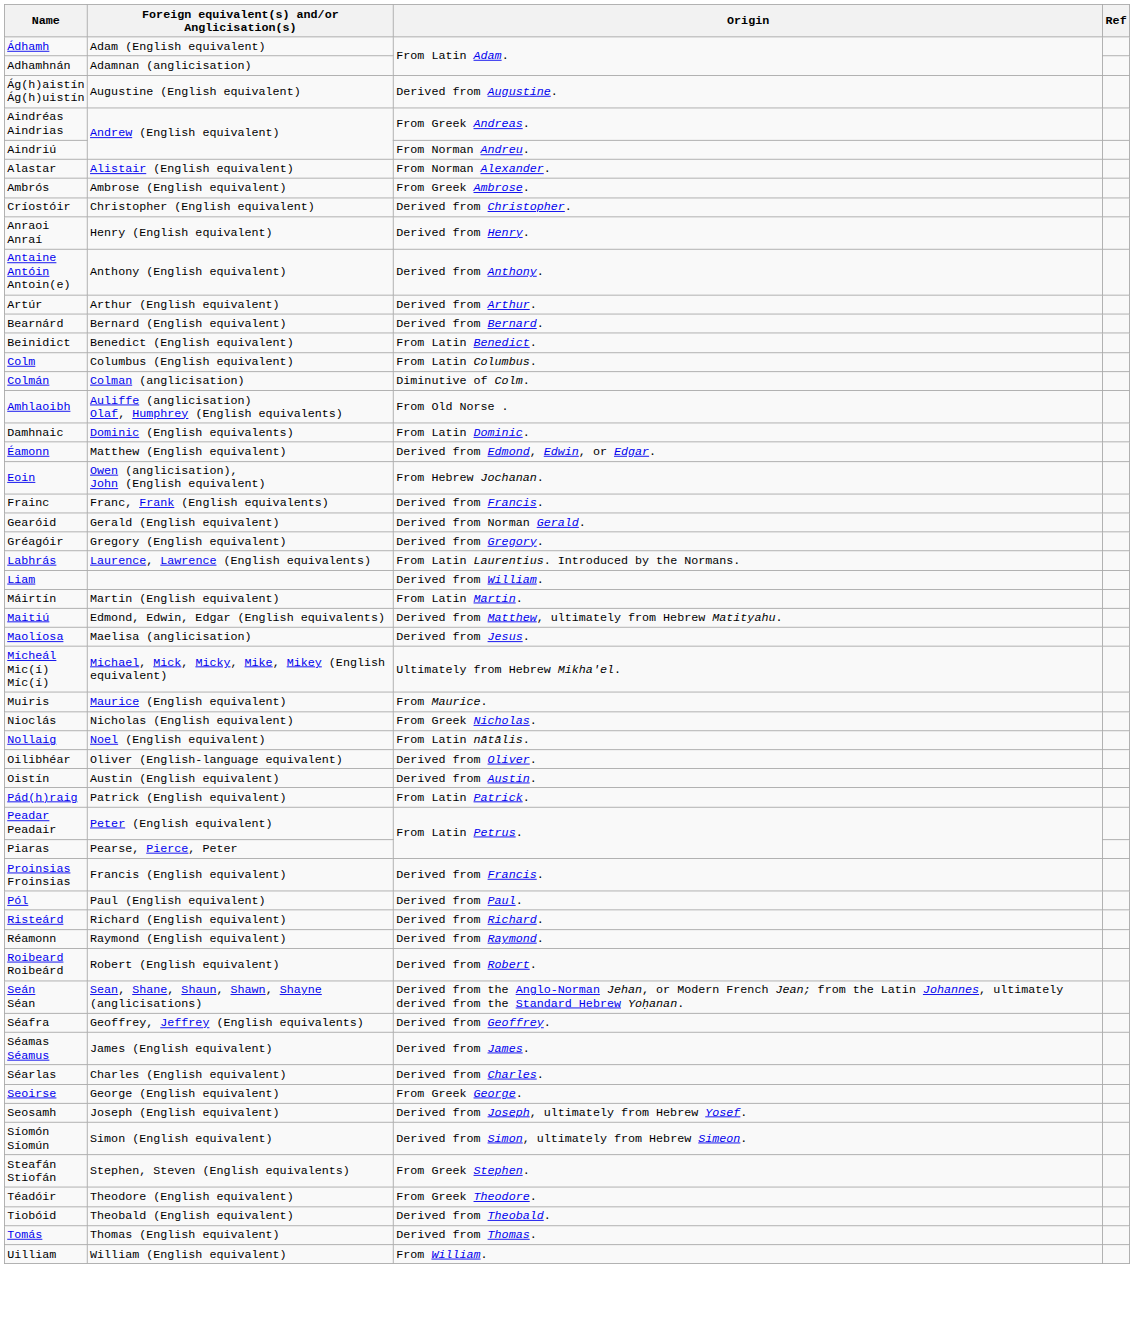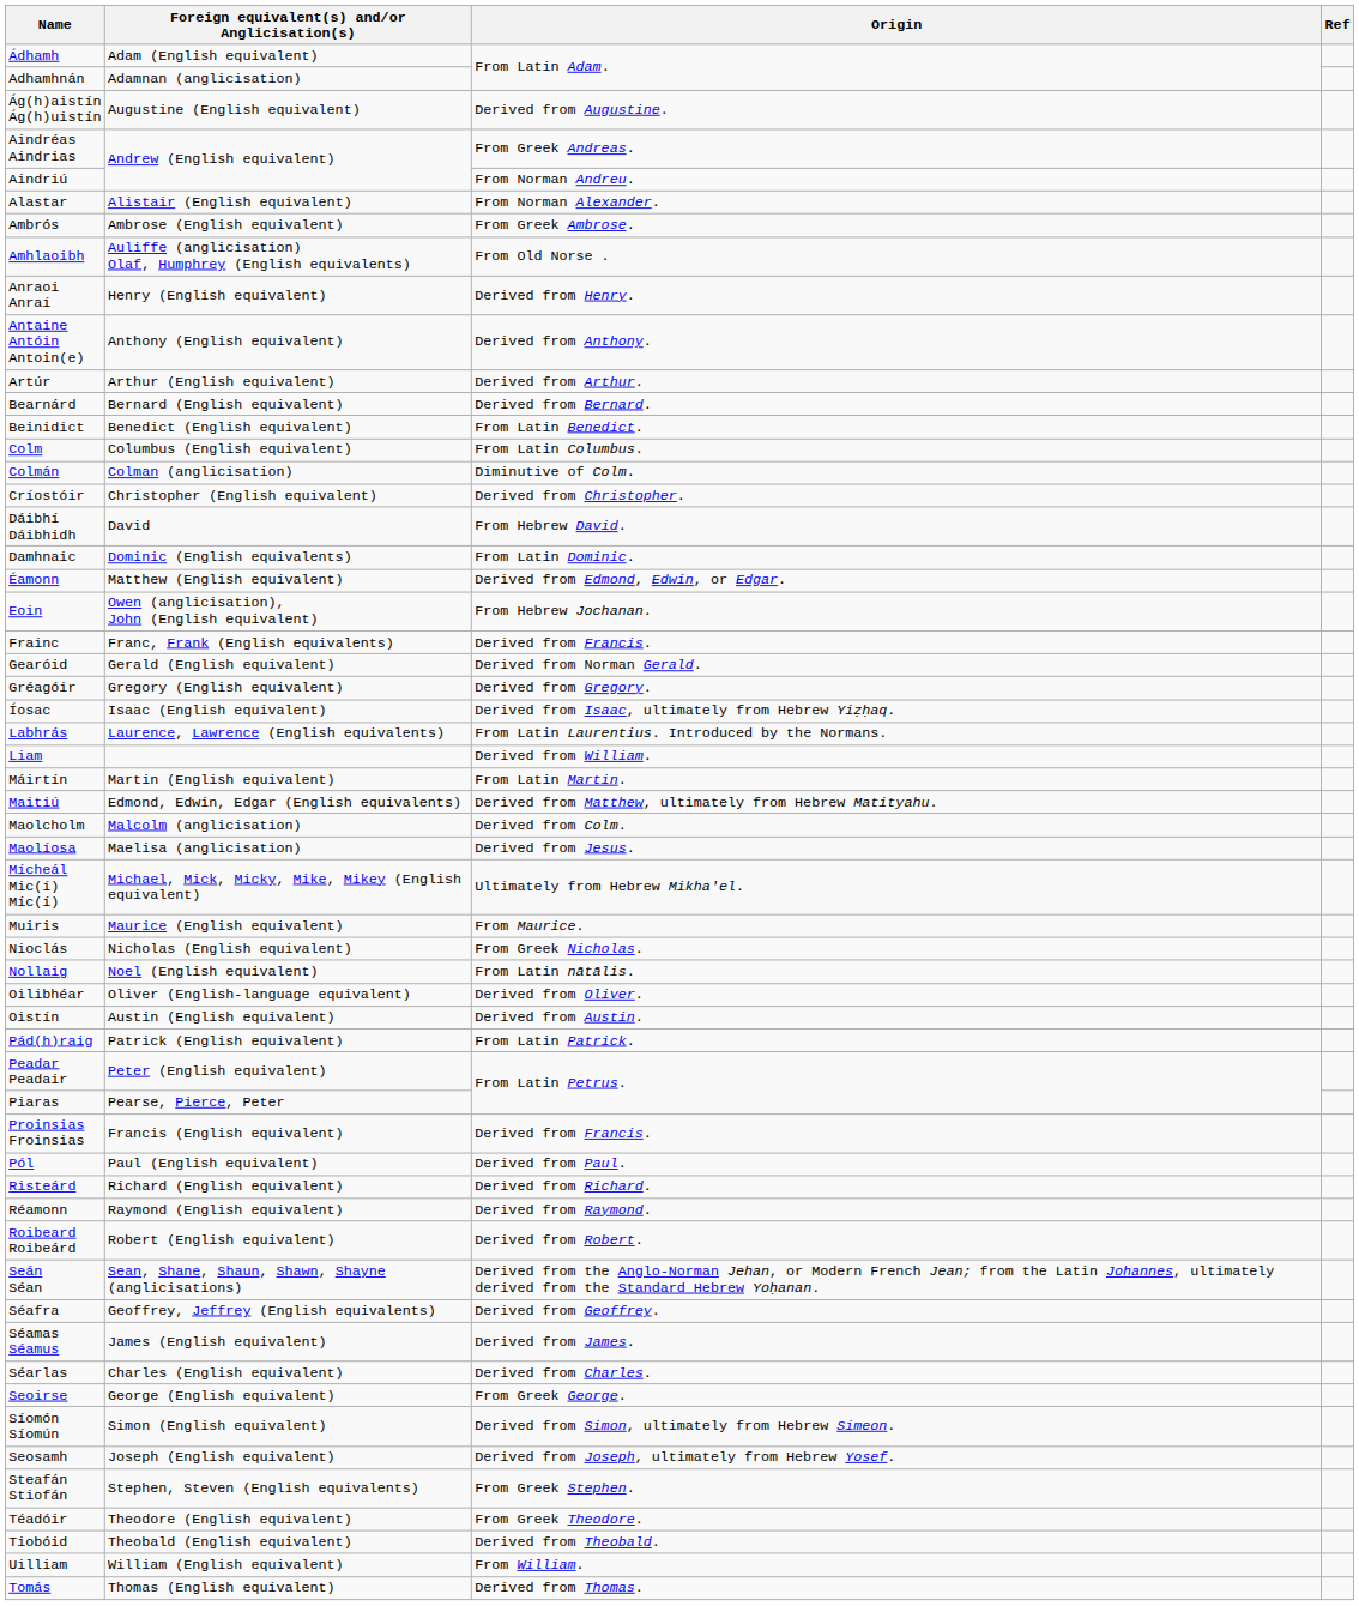 <table class="wikitable sortable">
 <tr>
 <th>Name</th>
 <th>Foreign equivalent(s) and/or Anglicisation(s)</th>
 <th>Origin</th>
 <th>Ref</th>
 </tr>
 <tr>
 <td><a href='#'>Ádhamh</a></td>
 <td>Adam (English equivalent)</td>
 <td rowspan="2">From Latin <a href='#'><em>Adam</em></a>.</td>
 <td></td>
 </tr>
 <tr>
 <td>Adhamhnán</td>
 <td>Adamnan (anglicisation)</td>
 <td></td>
 </tr>
 <tr>
 <td>Ág(h)aistín<br>Ág(h)uistín</td>
 <td>Augustine (English equivalent)</td>
 <td>Derived from <em><a href='#'>Augustine</a></em>.</td>
 <td></td>
 </tr>
 <tr>
 <td>Aindréas<br>Aindrias</td>
 <td rowspan="2"><a href='#'>Andrew</a> (English equivalent)</td>
 <td>From Greek <em><a href='#'>Andreas</a></em>.</td>
 <td></td>
 </tr>
 <tr>
 <td>Aindriú</td>
 <td>From Norman <em><a href='#'>Andreu</a></em>.</td>
 <td></td>
 </tr>
 <tr>
 <td>Alastar</td>
 <td><a href='#'>Alistair</a> (English equivalent)</td>
 <td>From Norman <em><a href='#'>Alexander</a></em>.</td>
 <td></td>
 </tr>
 <tr>
 <td>Ambrós</td>
 <td>Ambrose (English equivalent)</td>
 <td>From Greek <em><a href='#'>Ambrose</a></em>.</td>
 <td></td>
 </tr>
 <tr>
-<td>Críostóir</td>
-<td>Christopher (English equivalent)</td>
-<td>Derived from <em><a href='#'>Christopher</a></em>.</td>
+<td><a href='#'>Amhlaoibh</a></td>
+<td><a href='#'>Auliffe</a> (anglicisation)<br><a href='#'>Olaf</a>, <a href='#'>Humphrey</a> (English equivalents)</td>
+<td>From Old Norse .</td>
 <td></td>
 </tr>
 <tr>
 <td>Anraoi<br>Anraí</td>
 <td>Henry (English equivalent)</td>
 <td>Derived from <em><a href='#'>Henry</a></em>.</td>
 <td></td>
 </tr>
 <tr>
 <td><a href='#'>Antaine</a><br><a href='#'>Antóin</a><br>Antoin(e)</td>
 <td>Anthony (English equivalent)</td>
 <td>Derived from <em><a href='#'>Anthony</a></em>.</td>
 <td></td>
 </tr>
 <tr>
 <td>Artúr</td>
 <td>Arthur (English equivalent)</td>
 <td>Derived from <em><a href='#'>Arthur</a></em>.</td>
 <td></td>
 </tr>
 <tr>
 <td>Bearnárd</td>
 <td>Bernard (English equivalent)</td>
 <td>Derived from <em><a href='#'>Bernard</a></em>.</td>
 <td></td>
 </tr>
 <tr>
 <td>Beinidict</td>
 <td>Benedict (English equivalent)</td>
 <td>From Latin <em><a href='#'>Benedict</a></em>.</td>
 <td></td>
 </tr>
 <tr>
 <td><a href='#'>Colm</a></td>
 <td>Columbus (English equivalent)</td>
 <td>From Latin <em>Columbus</em>.</td>
 <td></td>
 </tr>
 <tr>
 <td><a href='#'>Colmán</a></td>
 <td><a href='#'>Colman</a> (anglicisation)</td>
 <td>Diminutive of <em>Colm</em>.</td>
 <td></td>
 </tr>
 <tr>
-<td><a href='#'>Amhlaoibh</a></td>
-<td><a href='#'>Auliffe</a> (anglicisation)<br><a href='#'>Olaf</a>, <a href='#'>Humphrey</a> (English equivalents)</td>
-<td>From Old Norse .</td>
+<td>Críostóir</td>
+<td>Christopher (English equivalent)</td>
+<td>Derived from <em><a href='#'>Christopher</a></em>.</td>
+<td></td>
+</tr>
+<tr>
+<td>Dáibhí<br>Dáibhidh</td>
+<td>David</td>
+<td>From Hebrew <a href='#'><em>David</em></a>.</td>
 <td></td>
 </tr>
 <tr>
 <td>Damhnaic</td>
 <td><a href='#'>Dominic</a> (English equivalents)</td>
 <td>From Latin <em><a href='#'>Dominic</a></em>.</td>
 <td></td>
 </tr>
 <tr>
 <td><a href='#'>Éamonn</a></td>
 <td>Matthew (English equivalent)</td>
 <td>Derived from <em><a href='#'>Edmond</a></em>, <em><a href='#'>Edwin</a></em>, or <em><a href='#'>Edgar</a></em>.</td>
 <td></td>
 </tr>
 <tr>
 <td><a href='#'>Eoin</a></td>
 <td><a href='#'>Owen</a> (anglicisation),<br><a href='#'>John</a> (English equivalent)</td>
 <td>From Hebrew <em>Jochanan</em>.</td>
 <td></td>
 </tr>
 <tr>
 <td>Frainc</td>
 <td>Franc, <a href='#'>Frank</a> (English equivalents)</td>
 <td>Derived from <em><a href='#'>Francis</a></em>.</td>
 <td></td>
 </tr>
 <tr>
 <td>Gearóid</td>
 <td>Gerald (English equivalent)</td>
 <td>Derived from Norman <em><a href='#'>Gerald</a></em>.</td>
 <td></td>
 </tr>
 <tr>
 <td>Gréagóir</td>
 <td>Gregory (English equivalent)</td>
 <td>Derived from <em><a href='#'>Gregory</a></em>.</td>
 <td></td>
 </tr>
 <tr>
+<td>Íosac</td>
+<td>Isaac (English equivalent)</td>
+<td>Derived from <em><a href='#'>Isaac</a></em>, ultimately from Hebrew <em>Yiẓḥaq</em>.</td>
+<td></td>
+</tr>
+<tr>
 <td><a href='#'>Labhrás</a></td>
 <td><a href='#'>Laurence</a>, <a href='#'>Lawrence</a> (English equivalents)</td>
 <td>From Latin <em>Laurentius</em>. Introduced by the Normans.</td>
 <td></td>
 </tr>
 <tr>
 <td><a href='#'>Liam</a></td>
 <td></td>
 <td>Derived from <em><a href='#'>William</a></em>.</td>
 <td></td>
 </tr>
 <tr>
 <td>Máirtín</td>
 <td>Martin (English equivalent)</td>
 <td>From Latin <em><a href='#'>Martin</a></em>.</td>
 <td></td>
 </tr>
 <tr>
 <td><a href='#'>Maitiú</a></td>
 <td>Edmond, Edwin, Edgar (English equivalents)</td>
 <td>Derived from <em><a href='#'>Matthew</a></em>, ultimately from Hebrew <em>Matityahu</em>.</td>
+<td></td>
+</tr>
+<tr>
+<td>Maolcholm</td>
+<td><a href='#'>Malcolm</a> (anglicisation)</td>
+<td>Derived from <em>Colm</em>.</td>
 <td></td>
 </tr>
 <tr>
 <td><a href='#'>Maolíosa</a></td>
 <td>Maelisa (anglicisation)</td>
 <td>Derived from <em><a href='#'>Jesus</a></em>.</td>
 <td></td>
 </tr>
 <tr>
 <td><a href='#'>Mícheál</a><br>Mic(í)<br>Míc(í)</td>
 <td><a href='#'>Michael</a>, <a href='#'>Mick</a>, <a href='#'>Micky</a>, <a href='#'>Mike</a>, <a href='#'>Mikey</a> (English equivalent)</td>
 <td>Ultimately from Hebrew <em>Mikha'el</em>.</td>
 <td></td>
 </tr>
 <tr>
 <td>Muiris</td>
 <td><a href='#'>Maurice</a> (English equivalent)</td>
 <td>From <em>Maurice</em>.</td>
 <td></td>
 </tr>
 <tr>
 <td>Nioclás</td>
 <td>Nicholas (English equivalent)</td>
 <td>From Greek <em><a href='#'>Nicholas</a></em>.</td>
 <td></td>
 </tr>
 <tr>
 <td><a href='#'>Nollaig</a></td>
 <td><a href='#'>Noel</a> (English equivalent)</td>
 <td>From Latin <em>nātālis</em>.</td>
 <td></td>
 </tr>
 <tr>
 <td>Oilibhéar</td>
 <td>Oliver (English-language equivalent)</td>
 <td>Derived from <em><a href='#'>Oliver</a></em>.</td>
 <td></td>
 </tr>
 <tr>
 <td>Oistín</td>
 <td>Austin (English equivalent)</td>
 <td>Derived from <em><a href='#'>Austin</a></em>.</td>
 <td></td>
 </tr>
 <tr>
 <td><a href='#'>Pád(h)raig</a></td>
 <td>Patrick (English equivalent)</td>
 <td>From Latin <em><a href='#'>Patrick</a></em>.</td>
 <td></td>
 </tr>
 <tr>
 <td><a href='#'>Peadar</a><br>Peadair</td>
 <td><a href='#'>Peter</a> (English equivalent)</td>
 <td rowspan="2">From Latin <em><a href='#'>Petrus</a></em>.</td>
 <td></td>
 </tr>
 <tr>
 <td>Piaras</td>
 <td>Pearse, <a href='#'>Pierce</a>, Peter</td>
 <td></td>
 </tr>
 <tr>
 <td><a href='#'>Proinsias</a><br>Froinsias</td>
 <td>Francis (English equivalent)</td>
 <td>Derived from <em><a href='#'>Francis</a></em>.</td>
 <td></td>
 </tr>
 <tr>
 <td><a href='#'>Pól</a></td>
 <td>Paul (English equivalent)</td>
 <td>Derived from <em><a href='#'>Paul</a></em>.</td>
 <td></td>
 </tr>
 <tr>
 <td><a href='#'>Risteárd</a></td>
 <td>Richard (English equivalent)</td>
 <td>Derived from <em><a href='#'>Richard</a></em>.</td>
 <td></td>
 </tr>
 <tr>
 <td>Réamonn</td>
 <td>Raymond (English equivalent)</td>
 <td>Derived from <em><a href='#'>Raymond</a></em>.</td>
 <td></td>
 </tr>
 <tr>
 <td><a href='#'>Roibeard</a><br>Roibeárd</td>
 <td>Robert (English equivalent)</td>
 <td>Derived from <em><a href='#'>Robert</a></em>.</td>
 <td></td>
 </tr>
 <tr>
 <td><a href='#'>Seán</a><br>Séan</td>
 <td><a href='#'>Sean</a>, <a href='#'>Shane</a>, <a href='#'>Shaun</a>, <a href='#'>Shawn</a>, <a href='#'>Shayne</a> (anglicisations)</td>
 <td>Derived from the <a href='#'>Anglo-Norman</a> <em>Jehan</em>, or Modern French <em>Jean;</em> from the Latin <em><a href='#'>Johannes</a></em>, ultimately derived from the <a href='#'>Standard Hebrew</a> <em>Yoḥanan</em>.</td>
 <td></td>
 </tr>
 <tr>
 <td>Séafra</td>
 <td>Geoffrey, <a href='#'>Jeffrey</a> (English equivalents)</td>
 <td>Derived from <em><a href='#'>Geoffrey</a></em>.</td>
 <td></td>
 </tr>
 <tr>
 <td>Séamas<br><a href='#'>Séamus</a></td>
 <td>James (English equivalent)</td>
 <td>Derived from <em><a href='#'>James</a></em>.</td>
 <td></td>
 </tr>
 <tr>
 <td>Séarlas</td>
 <td>Charles (English equivalent)</td>
 <td>Derived from <em><a href='#'>Charles</a></em>.</td>
 <td></td>
 </tr>
 <tr>
 <td><a href='#'>Seoirse</a></td>
 <td>George (English equivalent)</td>
 <td>From Greek <a href='#'><em>George</em></a>.</td>
 <td></td>
 </tr>
 <tr>
+<td>Síomón<br>Síomún</td>
+<td>Simon (English equivalent)</td>
+<td>Derived from <em><a href='#'>Simon</a></em>, ultimately from Hebrew <em><a href='#'>Simeon</a></em>.</td>
+<td></td>
+</tr>
+<tr>
 <td>Seosamh</td>
 <td>Joseph (English equivalent)</td>
 <td>Derived from <em><a href='#'>Joseph</a></em>, ultimately from Hebrew <em><a href='#'>Yosef</a></em>.</td>
-<td></td>
-</tr>
-<tr>
-<td>Síomón<br>Síomún</td>
-<td>Simon (English equivalent)</td>
-<td>Derived from <em><a href='#'>Simon</a></em>, ultimately from Hebrew <em><a href='#'>Simeon</a></em>.</td>
 <td></td>
 </tr>
 <tr>
 <td>Steafán<br>Stiofán</td>
 <td>Stephen, Steven (English equivalents)</td>
 <td>From Greek <em><a href='#'>Stephen</a></em>.</td>
 <td></td>
 </tr>
 <tr>
 <td>Téadóir</td>
 <td>Theodore (English equivalent)</td>
 <td>From Greek <em><a href='#'>Theodore</a></em>.</td>
 <td></td>
 </tr>
 <tr>
 <td>Tiobóid</td>
 <td>Theobald (English equivalent)</td>
 <td>Derived from <em><a href='#'>Theobald</a></em>.</td>
 <td></td>
 </tr>
 <tr>
+<td>Uilliam</td>
+<td>William (English equivalent)</td>
+<td>From <em><a href='#'>William</a></em>.</td>
+<td></td>
+</tr>
+<tr>
 <td><a href='#'>Tomás</a></td>
 <td>Thomas (English equivalent)</td>
 <td>Derived from <em><a href='#'>Thomas</a></em>.</td>
 <td></td>
 </tr>
-<tr>
-<td>Uilliam</td>
-<td>William (English equivalent)</td>
-<td>From <em><a href='#'>William</a></em>.</td>
-<td></td>
-</tr>
 </table>
